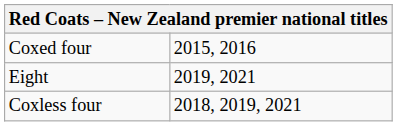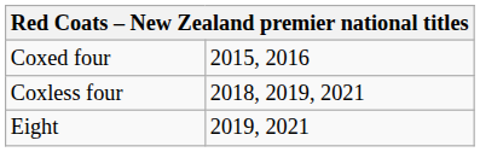 <table class="wikitable">
 <tr>
 <th colspan=2> Red Coats – New Zealand premier national titles</th>
 </tr>
 <tr>
 <td>Coxed four</td>
 <td>2015, 2016</td>
 </tr>
 <tr>
+<td>Coxless four</td>
+<td>2018, 2019, 2021</td>
+</tr>
+<tr>
 <td>Eight</td>
 <td>2019, 2021</td>
 </tr>
-<tr>
-<td>Coxless four</td>
-<td>2018, 2019, 2021</td>
-</tr>
 </table>
